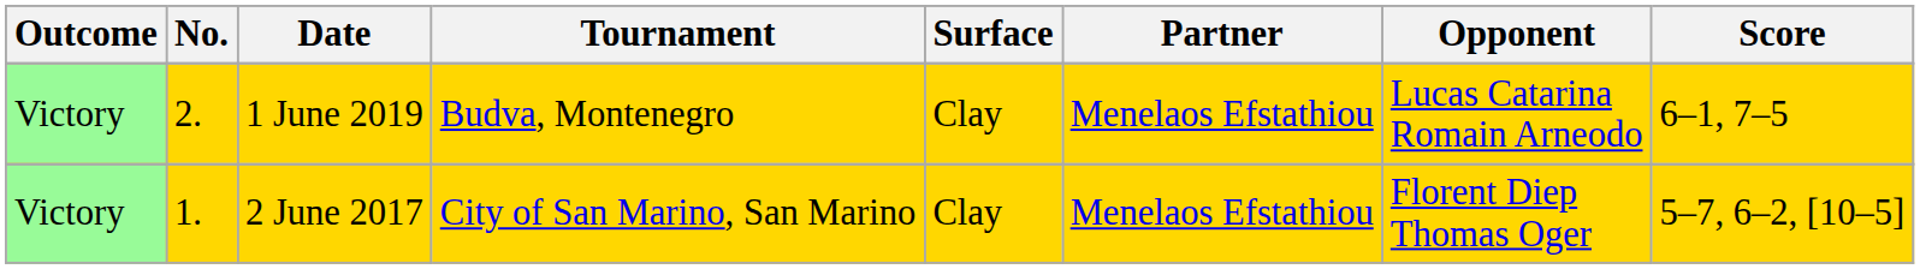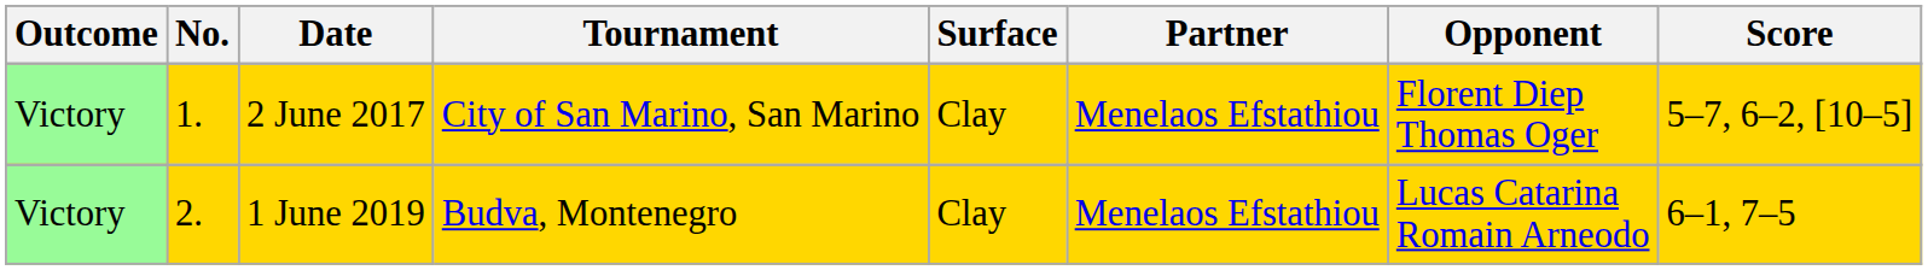 <table class=wikitable style=font-size:100%>
 <tr>
 <th>Outcome</th>
 <th>No.</th>
 <th>Date</th>
 <th>Tournament</th>
 <th>Surface</th>
 <th>Partner</th>
 <th>Opponent</th>
 <th>Score</th>
 </tr>
 <tr>
 </tr>
 <tr bgcolor=gold>
 <td bgcolor=98FB98>Victory</td>
+<td>1.</td>
+<td>2 June 2017</td>
+<td><a href='#'>City of San Marino</a>, San Marino</td>
+<td>Clay</td>
+<td> <a href='#'>Menelaos Efstathiou</a></td>
+<td> <a href='#'>Florent Diep</a><br> <a href='#'>Thomas Oger</a></td>
+<td>5–7, 6–2, [10–5]</td>
+</tr>
+<tr>
+</tr>
+<tr bgcolor=gold>
+<td bgcolor=98FB98>Victory</td>
 <td>2.</td>
 <td>1 June 2019</td>
 <td><a href='#'>Budva</a>, Montenegro</td>
 <td>Clay</td>
 <td> <a href='#'>Menelaos Efstathiou</a></td>
 <td> <a href='#'>Lucas Catarina</a><br> <a href='#'>Romain Arneodo</a></td>
 <td>6–1, 7–5</td>
 </tr>
-<tr>
-</tr>
-<tr bgcolor=gold>
-<td bgcolor=98FB98>Victory</td>
-<td>1.</td>
-<td>2 June 2017</td>
-<td><a href='#'>City of San Marino</a>, San Marino</td>
-<td>Clay</td>
-<td> <a href='#'>Menelaos Efstathiou</a></td>
-<td> <a href='#'>Florent Diep</a><br> <a href='#'>Thomas Oger</a></td>
-<td>5–7, 6–2, [10–5]</td>
-</tr>
 </table>
